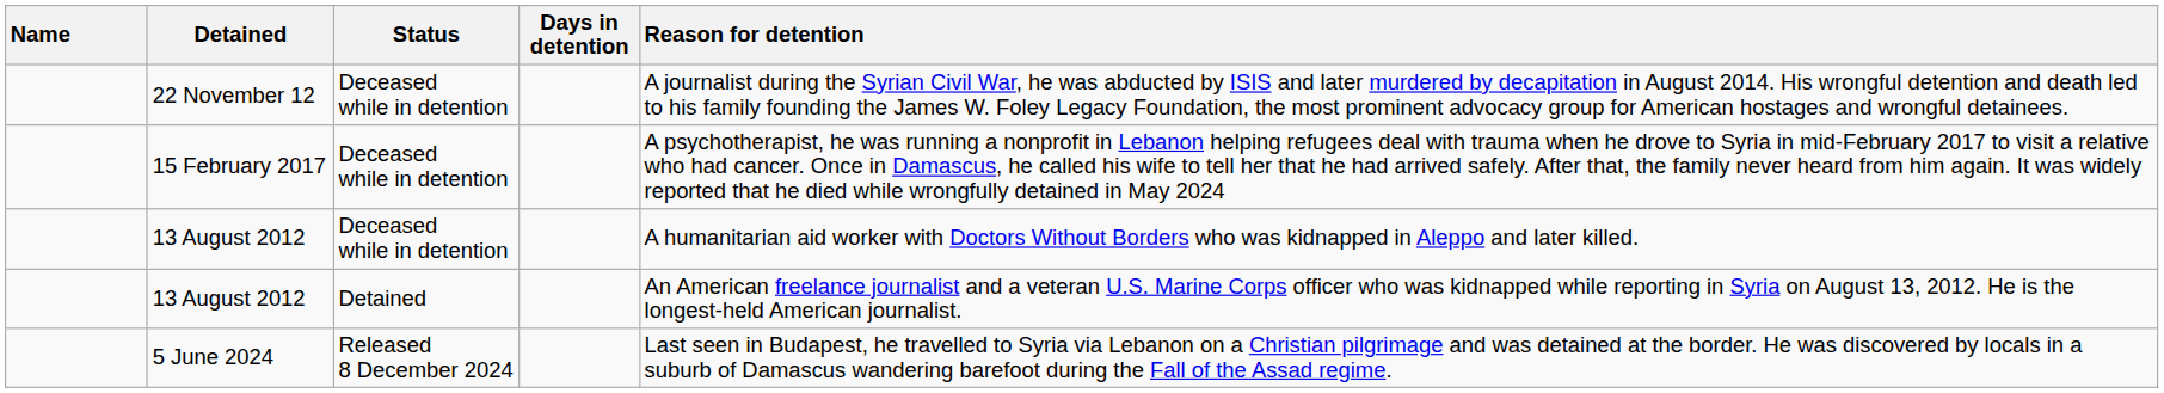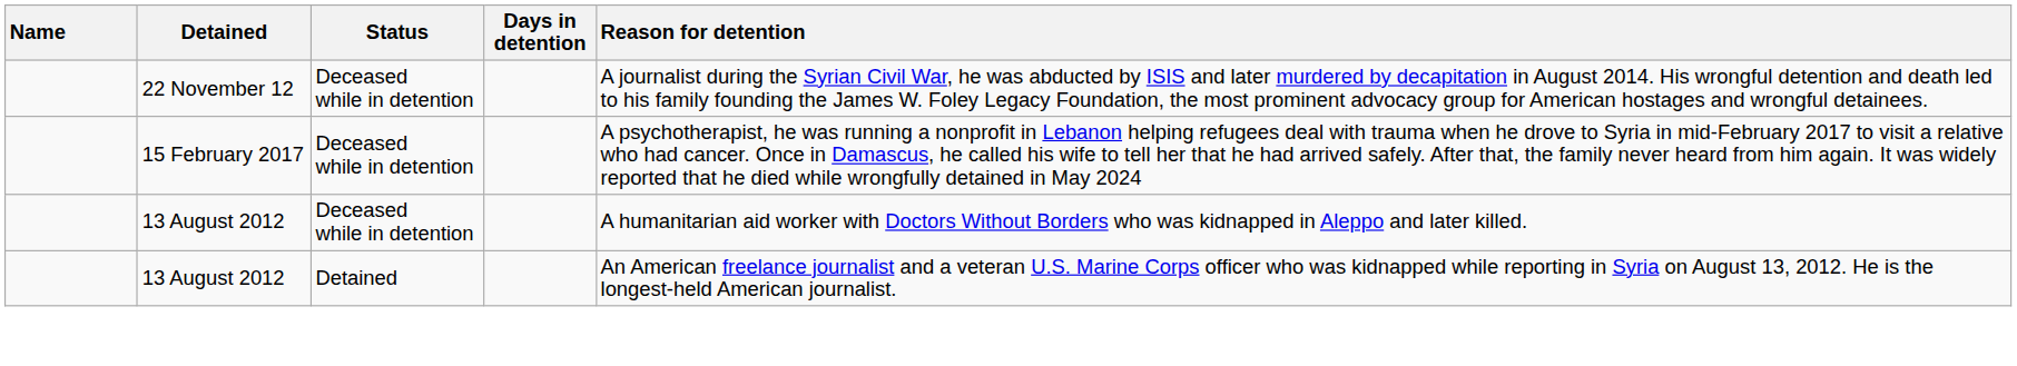 <table class="wikitable defaultleft col2center col3center col4center col5left sortable">
 <tr>
 <th style="text-align: left; width: 6em;">Name</th>
 <th style="width: 8em;">Detained</th>
 <th style="width: 8em;">Status</th>
 <th style="width: 5em;">Days in detention</th>
 <th class="unsortable" style="text-align: left;">Reason for detention</th>
 </tr>
 <tr>
 <td></td>
 <td>22 November 12</td>
 <td>Deceased <br>while in detention</td>
 <td></td>
 <td>A journalist during the <a href='#'>Syrian Civil War</a>, he was abducted by <a href='#'>ISIS</a> and later <a href='#'>murdered by decapitation</a> in August 2014. His wrongful detention and death led to his family founding the James W. Foley Legacy Foundation, the most prominent advocacy group for American hostages and wrongful detainees.</td>
 </tr>
 <tr>
 <td></td>
 <td>15 February 2017</td>
 <td>Deceased <br>while in detention</td>
 <td></td>
 <td>A psychotherapist, he was running a nonprofit in <a href='#'>Lebanon</a> helping refugees deal with trauma when he drove to Syria in mid-February 2017 to visit a relative who had cancer. Once in <a href='#'>Damascus</a>, he called his wife to tell her that he had arrived safely. After that, the family never heard from him again. It was widely reported that he died while wrongfully detained in May 2024</td>
 </tr>
 <tr>
 <td></td>
 <td>13 August 2012</td>
 <td>Deceased <br>while in detention</td>
 <td></td>
 <td>A humanitarian aid worker with <a href='#'>Doctors Without Borders</a> who was kidnapped in <a href='#'>Aleppo</a> and later killed.</td>
 </tr>
 <tr>
 <td></td>
 <td>13 August 2012</td>
 <td>Detained</td>
 <td></td>
 <td>An American <a href='#'>freelance journalist</a> and a veteran <a href='#'>U.S. Marine Corps</a> officer who was kidnapped while reporting in <a href='#'>Syria</a> on August 13, 2012. He is the longest-held American journalist.</td>
 </tr>
-<tr>
-<td></td>
-<td>5 June 2024</td>
-<td>Released <br>8 December 2024</td>
-<td></td>
-<td>Last seen in Budapest, he travelled to Syria via Lebanon on a <a href='#'>Christian pilgrimage</a> and was detained at the border. He was discovered by locals in a suburb of Damascus wandering barefoot during the <a href='#'>Fall of the Assad regime</a>.</td>
-</tr>
 </table>
